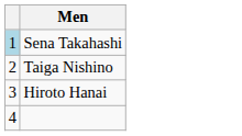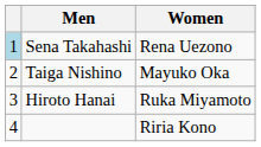 <table class="wikitable">
 <tr>
 <th></th>
 <th>Men</th>
+<th>Women</th>
 </tr>
 <tr>
 <td align=center style="background: lightblue;">1</td>
 <td>Sena Takahashi</td>
+<td>Rena Uezono</td>
 </tr>
 <tr>
 <td align=center>2</td>
 <td>Taiga Nishino</td>
+<td>Mayuko Oka</td>
 </tr>
 <tr>
 <td align=center>3</td>
 <td>Hiroto Hanai</td>
+<td>Ruka Miyamoto</td>
 </tr>
 <tr>
 <td align=center>4</td>
 <td></td>
+<td>Riria Kono</td>
 </tr>
 </table>
